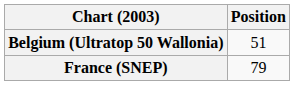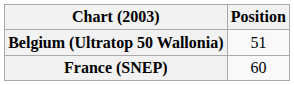 <table class="wikitable plainrowheaders" style="text-align:center">
 <tr>
 <th scope="col">Chart (2003)</th>
 <th scope="col">Position</th>
 </tr>
 <tr>
 <th scope="row">Belgium (Ultratop 50 Wallonia)</th>
 <td>51</td>
 </tr>
 <tr>
 <th scope="row">France (SNEP)</th>
-<td>79</td>
+<td>60</td>
 </tr>
 </table>
